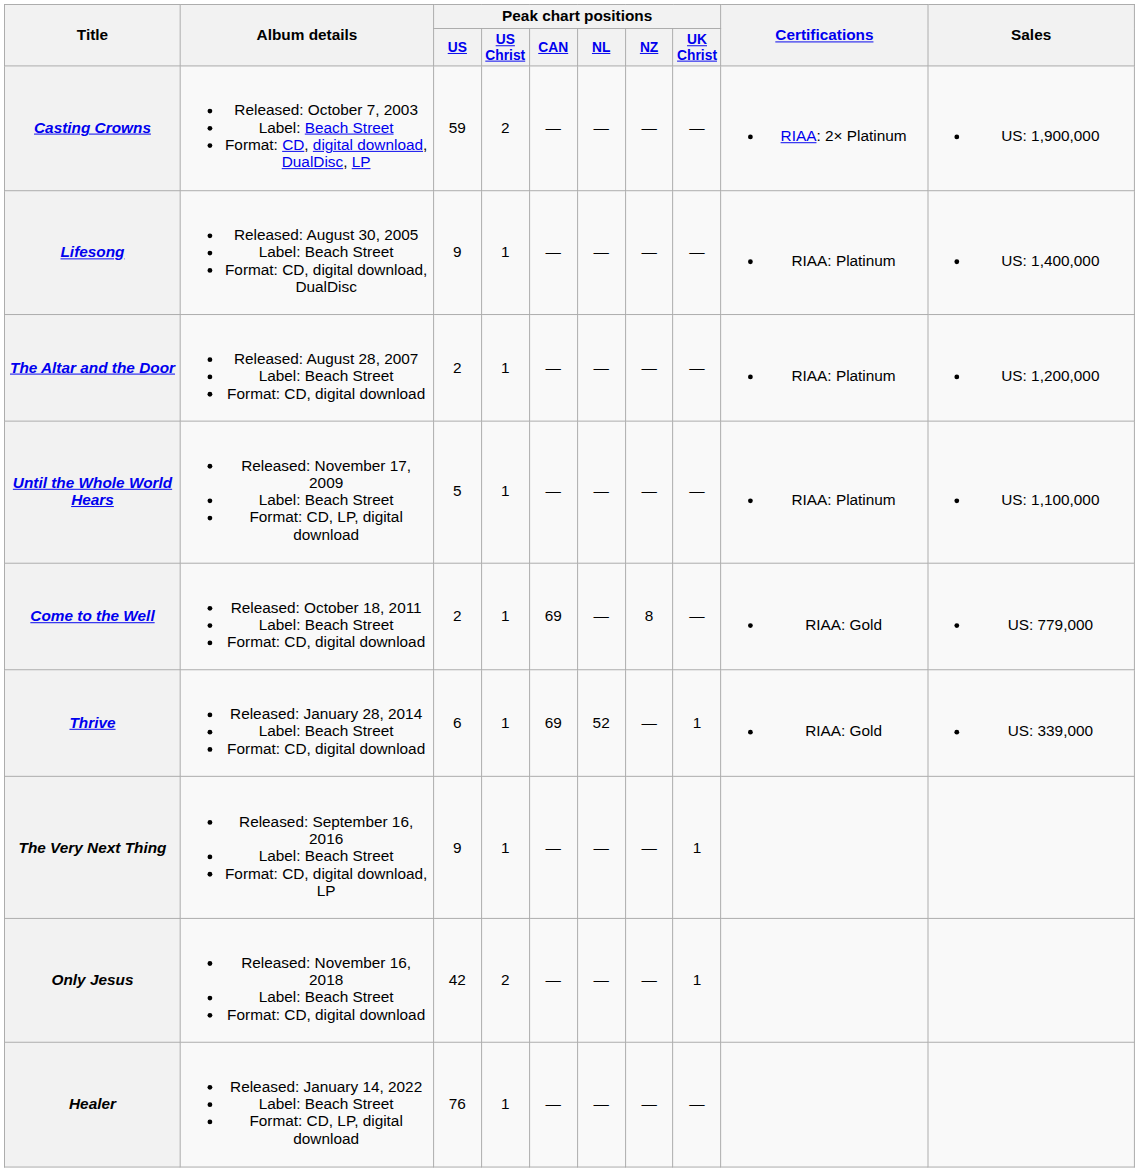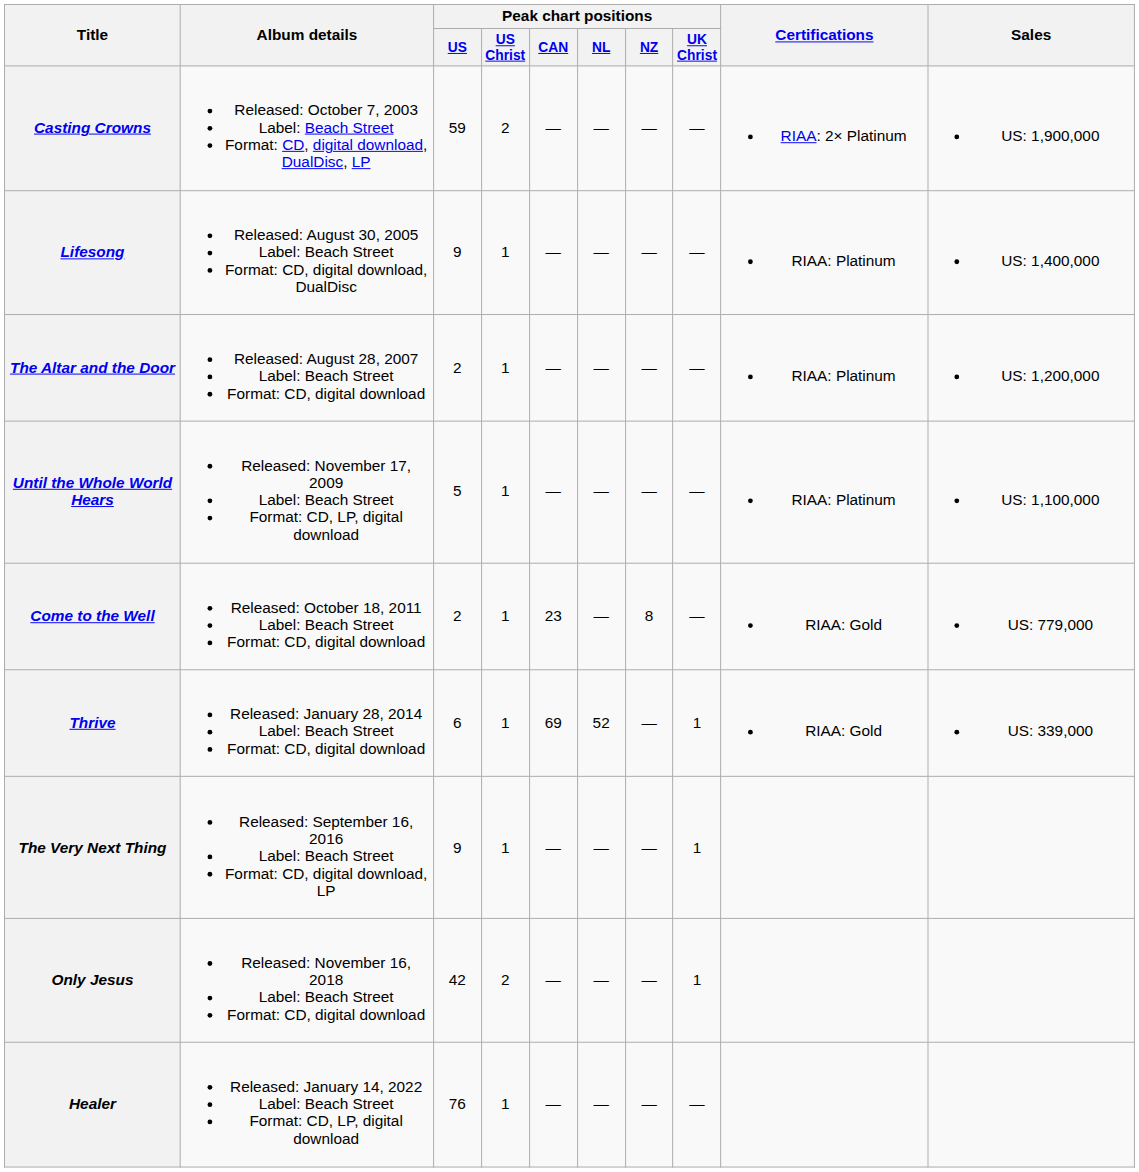 <table class="wikitable plainrowheaders" style="text-align:center;">
 <tr>
 <th scope="col" rowspan="2" style="width:11em;">Title</th>
 <th scope="col" rowspan="2" style="width:16em;">Album details</th>
 <th scope="col" colspan="6">Peak chart positions</th>
 <th scope="col" rowspan="2" style="width:13em;"><a href='#'>Certifications</a></th>
 <th scope="col" rowspan="2" style="width:13em;">Sales</th>
 </tr>
 <tr>
 <th style="width:3em; font-size:90%"><a href='#'>US</a><br></th>
 <th style="width:3em; font-size:90%"><a href='#'>US<br>Christ</a><br></th>
 <th style="width:3em; font-size:90%"><a href='#'>CAN</a><br></th>
 <th style="width:3em; font-size:90%"><a href='#'>NL</a><br></th>
 <th style="width:3em; font-size:90%"><a href='#'>NZ</a><br></th>
 <th style="width:3em; font-size:90%"><a href='#'>UK<br>Christ</a><br></th>
 </tr>
 <tr>
 <th scope="row"><em><a href='#'>Casting Crowns</a></em></th>
 <td><br><ul><li>Released: October 7, 2003</li><li>Label: <a href='#'>Beach Street</a></li><li>Format: <a href='#'>CD</a>, <a href='#'>digital download</a>, <a href='#'>DualDisc</a>, <a href='#'>LP</a></li></ul></td>
 <td>59</td>
 <td>2</td>
 <td>—</td>
 <td>—</td>
 <td>—</td>
 <td>—</td>
 <td><br><ul><li><a href='#'>RIAA</a>: 2× Platinum</li></ul></td>
 <td><br><ul><li>US: 1,900,000</li></ul></td>
 </tr>
 <tr>
 <th scope="row"><em><a href='#'>Lifesong</a></em></th>
 <td><br><ul><li>Released: August 30, 2005</li><li>Label: Beach Street</li><li>Format: CD, digital download, DualDisc</li></ul></td>
 <td>9</td>
 <td>1</td>
 <td>—</td>
 <td>—</td>
 <td>—</td>
 <td>—</td>
 <td><br><ul><li>RIAA: Platinum</li></ul></td>
 <td><br><ul><li>US: 1,400,000</li></ul></td>
 </tr>
 <tr>
 <th scope="row"><em><a href='#'>The Altar and the Door</a></em></th>
 <td><br><ul><li>Released: August 28, 2007</li><li>Label: Beach Street</li><li>Format: CD, digital download</li></ul></td>
 <td>2</td>
 <td>1</td>
 <td>—</td>
 <td>—</td>
 <td>—</td>
 <td>—</td>
 <td><br><ul><li>RIAA: Platinum</li></ul></td>
 <td><br><ul><li>US: 1,200,000</li></ul></td>
 </tr>
 <tr>
 <th scope="row"><em><a href='#'>Until the Whole World Hears</a></em></th>
 <td><br><ul><li>Released: November 17, 2009</li><li>Label: Beach Street</li><li>Format: CD, LP, digital download</li></ul></td>
 <td>5</td>
 <td>1</td>
 <td>—</td>
 <td>—</td>
 <td>—</td>
 <td>—</td>
 <td><br><ul><li>RIAA: Platinum</li></ul></td>
 <td><br><ul><li>US: 1,100,000</li></ul></td>
 </tr>
 <tr>
 <th scope="row"><em><a href='#'>Come to the Well</a></em></th>
 <td><br><ul><li>Released: October 18, 2011</li><li>Label: Beach Street</li><li>Format: CD, digital download</li></ul></td>
 <td>2</td>
 <td>1</td>
-<td>69</td>
+<td>23</td>
 <td>—</td>
 <td>8</td>
 <td>—</td>
 <td><br><ul><li>RIAA: Gold</li></ul></td>
 <td><br><ul><li>US: 779,000</li></ul></td>
 </tr>
 <tr>
 <th scope="row"><em><a href='#'>Thrive</a></em></th>
 <td><br><ul><li>Released: January 28, 2014</li><li>Label: Beach Street</li><li>Format: CD, digital download</li></ul></td>
 <td>6</td>
 <td>1</td>
 <td>69</td>
 <td>52</td>
 <td>—</td>
 <td>1</td>
 <td><br><ul><li>RIAA: Gold</li></ul></td>
 <td><br><ul><li>US: 339,000</li></ul></td>
 </tr>
 <tr>
 <th scope="row"><em>The Very Next Thing</em></th>
 <td><br><ul><li>Released: September 16, 2016</li><li>Label: Beach Street</li><li>Format: CD, digital download, LP</li></ul></td>
 <td>9</td>
 <td>1</td>
 <td>—</td>
 <td>—</td>
 <td>—</td>
 <td>1</td>
 <td></td>
 <td></td>
 </tr>
 <tr>
 <th scope="row"><em>Only Jesus</em></th>
 <td><br><ul><li>Released: November 16, 2018</li><li>Label: Beach Street</li><li>Format: CD, digital download</li></ul></td>
 <td>42</td>
 <td>2</td>
 <td>—</td>
 <td>—</td>
 <td>—</td>
 <td>1</td>
 <td></td>
 <td></td>
 </tr>
 <tr>
 <th scope="row"><em>Healer</em></th>
 <td><br><ul><li>Released: January 14, 2022</li><li>Label: Beach Street</li><li>Format: CD, LP, digital download</li></ul></td>
 <td>76</td>
 <td>1</td>
 <td>—</td>
 <td>—</td>
 <td>—</td>
 <td>—</td>
 <td></td>
 <td></td>
 </tr>
 </table>
